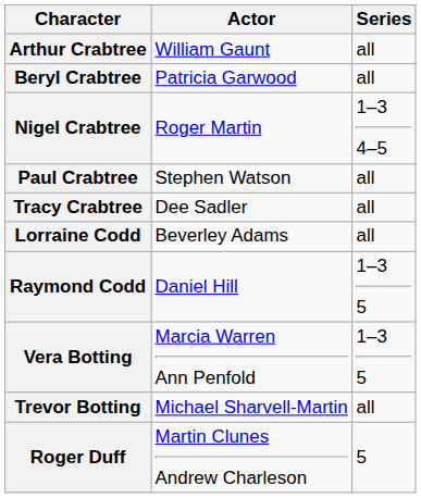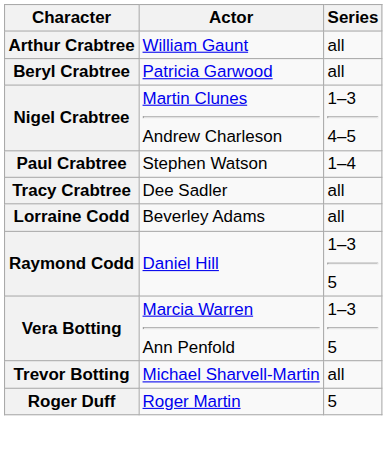 <table class="wikitable plainrowheaders">
 <tr>
 <th scope=col>Character</th>
 <th scope=col>Actor</th>
 <th scope=col>Series</th>
 </tr>
 <tr>
 <th scope="row">Arthur Crabtree</th>
 <td><a href='#'>William Gaunt</a></td>
 <td>all</td>
 </tr>
 <tr>
 <th scope="row">Beryl Crabtree</th>
 <td><a href='#'>Patricia Garwood</a></td>
 <td>all</td>
 </tr>
 <tr>
 <th scope="row">Nigel Crabtree</th>
-<td><a href='#'>Roger Martin</a></td>
+<td><a href='#'>Martin Clunes</a><hr>Andrew Charleson</td>
 <td>1–3<hr>4–5</td>
 </tr>
 <tr>
 <th scope="row">Paul Crabtree</th>
 <td>Stephen Watson</td>
-<td>all</td>
+<td>1–4</td>
 </tr>
 <tr>
 <th scope="row">Tracy Crabtree</th>
 <td>Dee Sadler</td>
 <td>all</td>
 </tr>
 <tr>
 <th scope="row">Lorraine Codd</th>
 <td>Beverley Adams</td>
 <td>all</td>
 </tr>
 <tr>
 <th scope="row">Raymond Codd</th>
 <td><a href='#'>Daniel Hill</a></td>
 <td>1–3<hr>5</td>
 </tr>
 <tr>
 <th scope="row">Vera Botting</th>
 <td><a href='#'>Marcia Warren</a><hr>Ann Penfold</td>
 <td>1–3<hr>5</td>
 </tr>
 <tr>
 <th scope="row">Trevor Botting</th>
 <td><a href='#'>Michael Sharvell-Martin</a></td>
 <td>all</td>
 </tr>
 <tr>
 <th scope="row">Roger Duff</th>
-<td><a href='#'>Martin Clunes</a><hr>Andrew Charleson</td>
+<td><a href='#'>Roger Martin</a></td>
 <td>5</td>
 </tr>
 </table>
